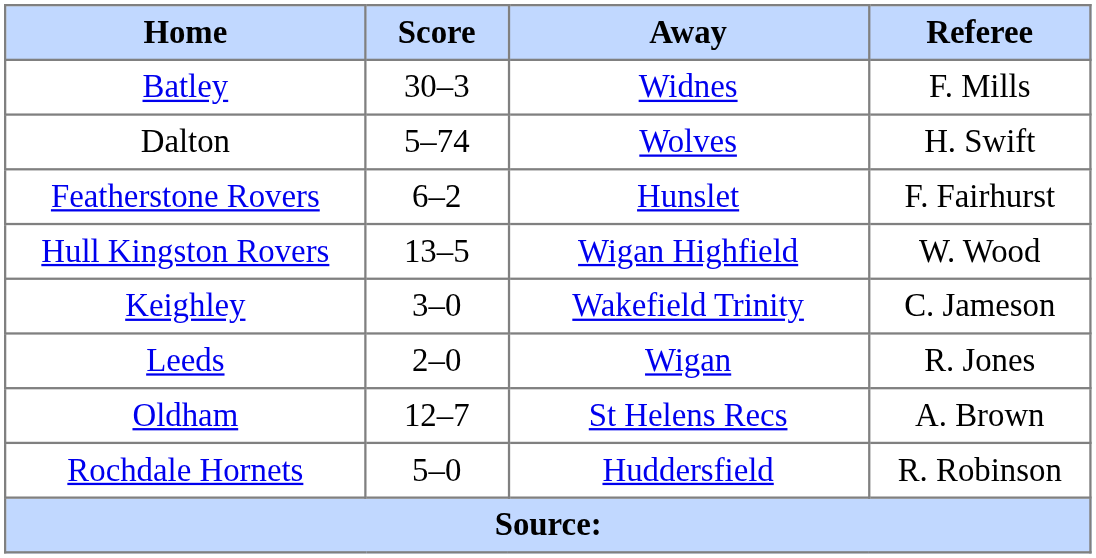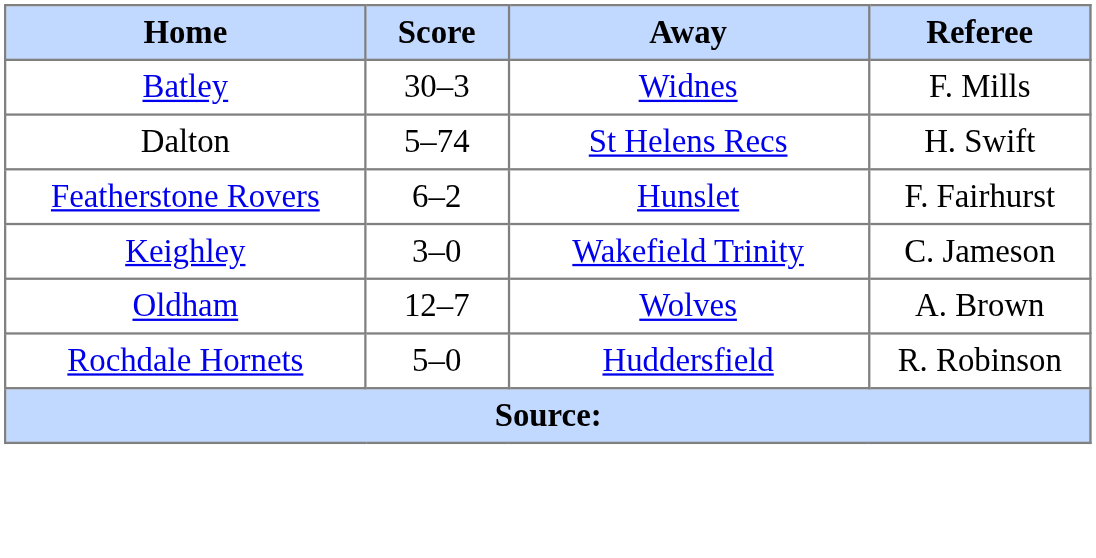 <table border=1 style="border-collapse:collapse; font-size:90%; text-align:center;" cellpadding=3 cellspacing=0 width=54%>
 <tr bgcolor=#C1D8FF>
 <th width=19%>Home</th>
 <th width=6%>Score</th>
 <th width=19%>Away</th>
 <th width=10%>Referee</th>
 </tr>
 <tr>
 <td><a href='#'>Batley</a></td>
 <td>30–3</td>
 <td><a href='#'>Widnes</a></td>
 <td>F. Mills</td>
 </tr>
 <tr>
 <td>Dalton</td>
 <td>5–74</td>
-<td><a href='#'>Wolves</a></td>
+<td><a href='#'>St Helens Recs</a></td>
 <td>H. Swift</td>
 </tr>
 <tr>
 <td><a href='#'>Featherstone Rovers</a></td>
 <td>6–2</td>
 <td><a href='#'>Hunslet</a></td>
 <td>F. Fairhurst</td>
 </tr>
 <tr>
-<td><a href='#'>Hull Kingston Rovers</a></td>
-<td>13–5</td>
-<td><a href='#'>Wigan Highfield</a></td>
-<td>W. Wood</td>
-</tr>
-<tr>
 <td><a href='#'>Keighley</a></td>
 <td>3–0</td>
 <td><a href='#'>Wakefield Trinity</a></td>
 <td>C. Jameson</td>
 </tr>
 <tr>
-<td><a href='#'>Leeds</a></td>
-<td>2–0</td>
-<td><a href='#'>Wigan</a></td>
-<td>R. Jones</td>
-</tr>
-<tr>
 <td><a href='#'>Oldham</a></td>
 <td>12–7</td>
-<td><a href='#'>St Helens Recs</a></td>
+<td><a href='#'>Wolves</a></td>
 <td>A. Brown</td>
 </tr>
 <tr>
 <td><a href='#'>Rochdale Hornets</a></td>
 <td>5–0</td>
 <td><a href='#'>Huddersfield</a></td>
 <td>R. Robinson</td>
 </tr>
 <tr style="background:#c1d8ff;">
 <th colspan=4>Source:</th>
 </tr>
 </table>
